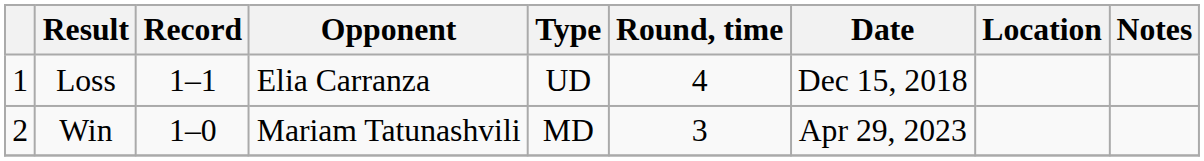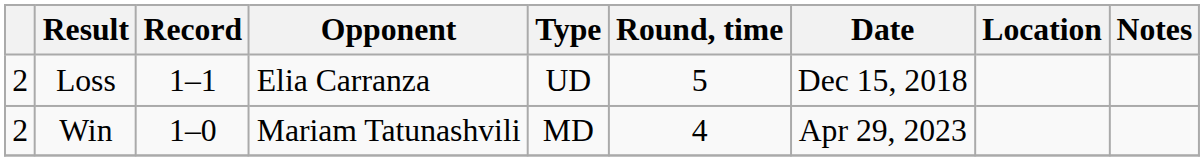 <table class="wikitable" style="text-align:center">
 <tr>
 <th></th>
 <th>Result</th>
 <th>Record</th>
 <th>Opponent</th>
 <th>Type</th>
 <th>Round, time</th>
 <th>Date</th>
 <th>Location</th>
 <th>Notes</th>
 </tr>
 <tr>
-<td>1</td>
+<td>2</td>
 <td>Loss</td>
 <td>1–1</td>
 <td align=left>Elia Carranza</td>
 <td>UD</td>
-<td>4</td>
+<td>5</td>
 <td>Dec 15, 2018</td>
 <td align=left></td>
 <td></td>
 </tr>
 <tr>
 <td>2</td>
 <td>Win</td>
 <td>1–0</td>
 <td align=left>Mariam Tatunashvili</td>
 <td>MD</td>
-<td>3</td>
+<td>4</td>
 <td>Apr 29, 2023</td>
 <td align=left></td>
 <td></td>
 </tr>
 <tr>
 </tr>
 </table>
